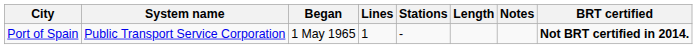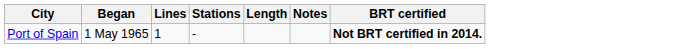 <table class="wikitable">
 <tr>
 <th>City</th>
-<th>System name</th>
 <th>Began</th>
 <th>Lines</th>
 <th>Stations</th>
 <th>Length</th>
 <th>Notes</th>
 <th>BRT certified</th>
 </tr>
 <tr>
 <td><a href='#'>Port of Spain</a></td>
-<td><a href='#'>Public Transport Service Corporation</a></td>
 <td>1 May 1965</td>
 <td>1</td>
 <td>-</td>
 <td></td>
 <td></td>
 <td><strong>Not BRT certified in 2014.</strong></td>
 </tr>
 </table>
